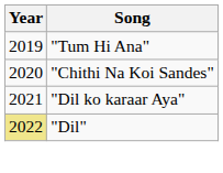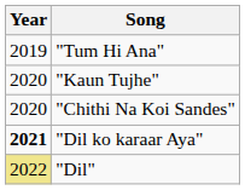 <table class="wikitable">
 <tr>
 <th>Year</th>
 <th>Song</th>
 </tr>
 <tr>
 <td>2019</td>
 <td>"Tum Hi Ana"</td>
 </tr>
 <tr>
 <td>2020</td>
+<td>"Kaun Tujhe"</td>
+</tr>
+<tr>
+<td>2020</td>
 <td>"Chithi Na Koi Sandes"</td>
 </tr>
 <tr>
-<td>2021</td>
+<td><strong>2021</strong></td>
 <td>"Dil ko karaar Aya"</td>
 </tr>
 <tr>
 <td style="background: khaki;">2022</td>
 <td>"Dil"</td>
 </tr>
 </table>
